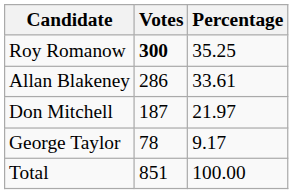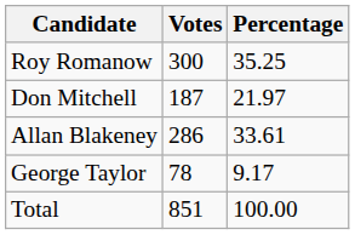 <table class="wikitable">
 <tr>
 <th>Candidate</th>
 <th>Votes</th>
 <th>Percentage</th>
 </tr>
 <tr>
 <td>Roy Romanow</td>
-<td><strong>300</strong></td>
+<td>300</td>
 <td>35.25</td>
+</tr>
+<tr>
+<td>Don Mitchell</td>
+<td>187</td>
+<td>21.97</td>
 </tr>
 <tr>
 <td>Allan Blakeney</td>
 <td>286</td>
 <td>33.61</td>
-</tr>
-<tr>
-<td>Don Mitchell</td>
-<td>187</td>
-<td>21.97</td>
 </tr>
 <tr>
 <td>George Taylor</td>
 <td>78</td>
 <td>9.17</td>
 </tr>
 <tr>
 <td>Total</td>
 <td>851</td>
 <td>100.00</td>
 </tr>
 </table>
